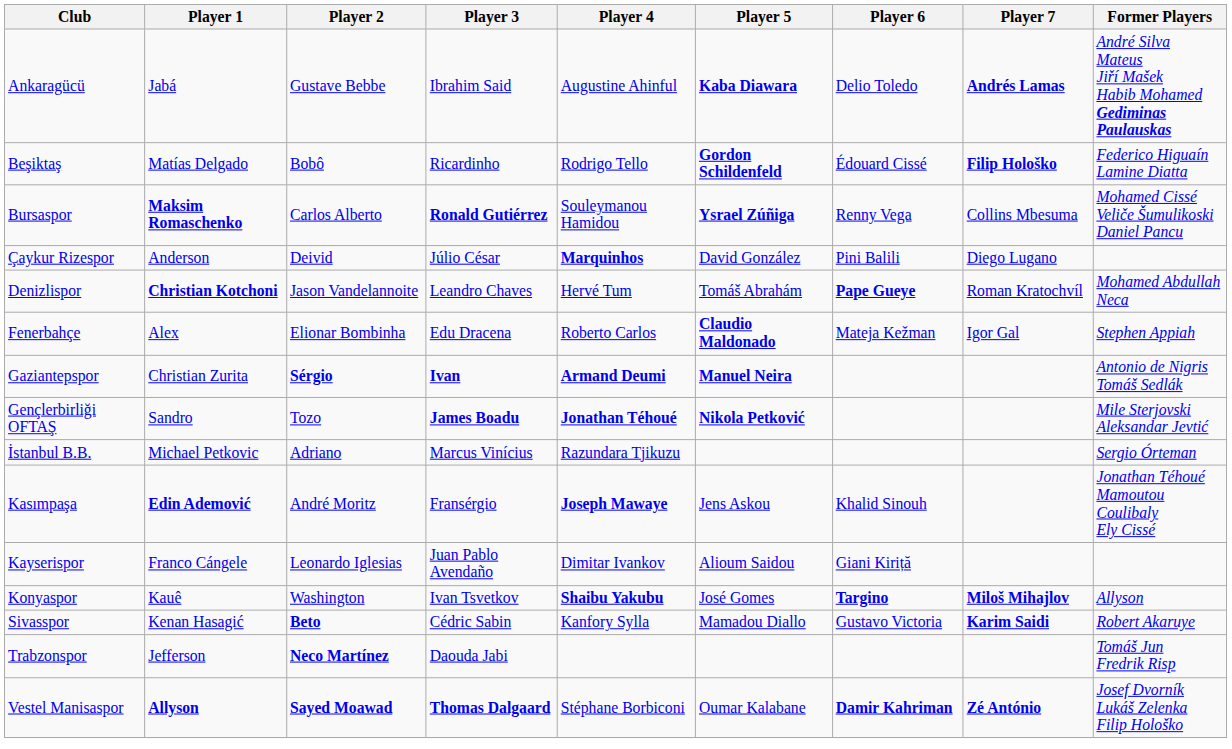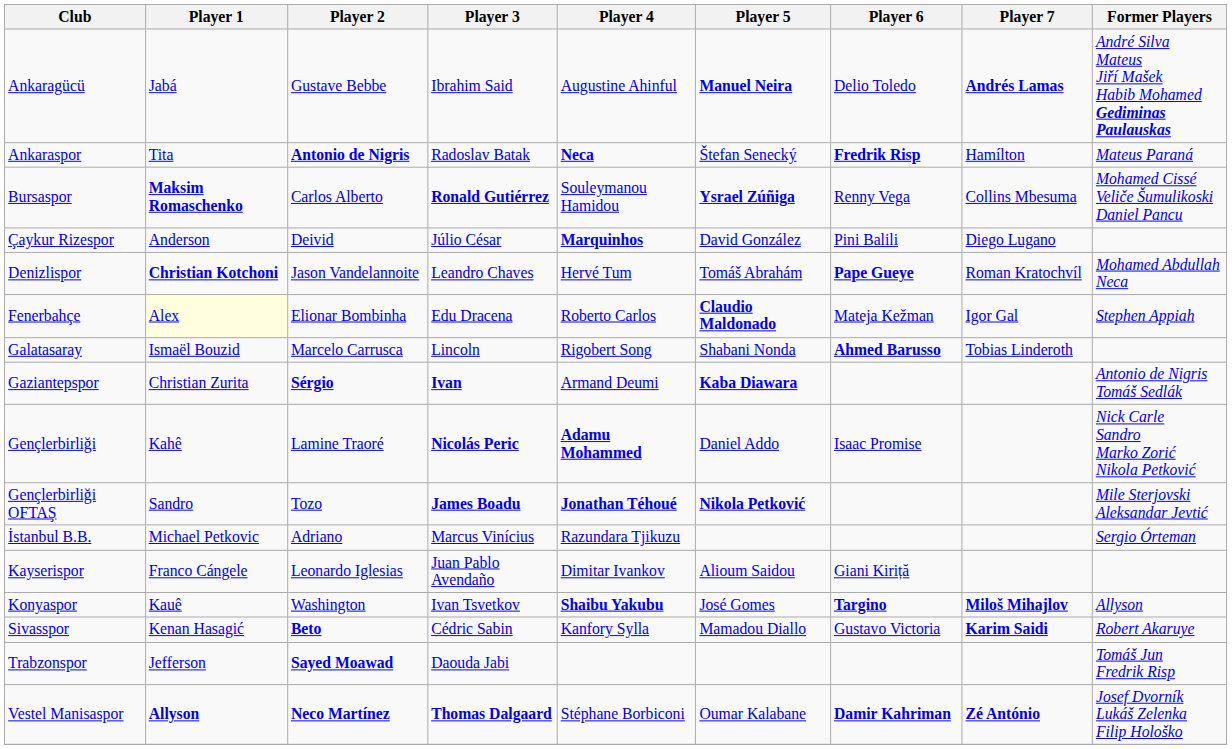 <table class="wikitable">
 <tr>
 <th width="170">Club</th>
 <th width="170">Player 1</th>
 <th width="170">Player 2</th>
 <th width="170">Player 3</th>
 <th width="170">Player 4</th>
 <th width="170">Player 5</th>
 <th width="170">Player 6</th>
 <th width="170">Player 7</th>
 <th width="170">Former Players</th>
 </tr>
 <tr>
 <td><a href='#'>Ankaragücü</a></td>
 <td> <a href='#'>Jabá</a></td>
 <td> <a href='#'>Gustave Bebbe</a></td>
 <td> <a href='#'>Ibrahim Said</a></td>
 <td> <a href='#'>Augustine Ahinful</a></td>
-<td> <strong><a href='#'>Kaba Diawara</a></strong></td>
+<td> <strong><a href='#'>Manuel Neira</a></strong></td>
 <td> <a href='#'>Delio Toledo</a></td>
 <td> <strong><a href='#'>Andrés Lamas</a></strong></td>
 <td> <em><a href='#'>André Silva</a></em> <br>  <em><a href='#'>Mateus</a></em> <br>  <em><a href='#'>Jiří Mašek</a></em> <br>  <em><a href='#'>Habib Mohamed</a></em> <br>  <strong><em><a href='#'>Gediminas Paulauskas</a></em></strong></td>
 </tr>
 <tr>
-<td><a href='#'>Beşiktaş</a></td>
-<td> <a href='#'>Matías Delgado</a></td>
-<td> <a href='#'>Bobô</a></td>
-<td> <a href='#'>Ricardinho</a></td>
-<td> <a href='#'>Rodrigo Tello</a></td>
-<td> <strong><a href='#'>Gordon Schildenfeld</a></strong></td>
-<td> <a href='#'>Édouard Cissé</a></td>
-<td> <strong><a href='#'>Filip Hološko</a></strong></td>
-<td> <em><a href='#'>Federico Higuaín</a></em> <br>  <em><a href='#'>Lamine Diatta</a></em></td>
+<td><a href='#'>Ankaraspor</a></td>
+<td> <a href='#'>Tita</a></td>
+<td> <strong><a href='#'>Antonio de Nigris</a></strong></td>
+<td> <a href='#'>Radoslav Batak</a></td>
+<td> <strong><a href='#'>Neca</a></strong></td>
+<td> <a href='#'>Štefan Senecký</a></td>
+<td> <strong><a href='#'>Fredrik Risp</a></strong></td>
+<td> <a href='#'>Hamílton</a></td>
+<td> <em><a href='#'>Mateus Paraná</a></em></td>
 </tr>
 <tr>
 <td><a href='#'>Bursaspor</a></td>
 <td> <strong><a href='#'>Maksim Romaschenko</a></strong></td>
 <td> <a href='#'>Carlos Alberto</a></td>
 <td> <strong><a href='#'>Ronald Gutiérrez</a></strong></td>
 <td> <a href='#'>Souleymanou Hamidou</a></td>
 <td> <strong><a href='#'>Ysrael Zúñiga</a></strong></td>
 <td> <a href='#'>Renny Vega</a></td>
 <td> <a href='#'>Collins Mbesuma</a></td>
 <td> <em><a href='#'>Mohamed Cissé</a></em> <br>  <em><a href='#'>Veliče Šumulikoski</a></em> <br>  <em><a href='#'>Daniel Pancu</a></em></td>
 </tr>
 <tr>
 <td><a href='#'>Çaykur Rizespor</a></td>
 <td> <a href='#'>Anderson</a></td>
 <td> <a href='#'>Deivid</a></td>
 <td> <a href='#'>Júlio César</a></td>
 <td> <strong><a href='#'>Marquinhos</a></strong></td>
 <td> <a href='#'>David González</a></td>
 <td> <a href='#'>Pini Balili</a></td>
 <td> <a href='#'>Diego Lugano</a></td>
 <td></td>
 </tr>
 <tr>
 <td><a href='#'>Denizlispor</a></td>
 <td> <strong><a href='#'>Christian Kotchoni</a></strong></td>
 <td> <a href='#'>Jason Vandelannoite</a></td>
 <td> <a href='#'>Leandro Chaves</a></td>
 <td> <a href='#'>Hervé Tum</a></td>
 <td> <a href='#'>Tomáš Abrahám</a></td>
 <td> <strong><a href='#'>Pape Gueye</a></strong></td>
 <td> <a href='#'>Roman Kratochvíl</a></td>
 <td> <em><a href='#'>Mohamed Abdullah</a></em> <br>  <em><a href='#'>Neca</a></em></td>
 </tr>
 <tr>
 <td><a href='#'>Fenerbahçe</a></td>
-<td> <a href='#'>Alex</a></td>
+<td style="background: lightyellow;"> <a href='#'>Alex</a></td>
 <td> <a href='#'>Elionar Bombinha</a></td>
 <td> <a href='#'>Edu Dracena</a></td>
 <td> <a href='#'>Roberto Carlos</a></td>
 <td> <strong><a href='#'>Claudio Maldonado</a></strong></td>
 <td> <a href='#'>Mateja Kežman</a></td>
 <td> <a href='#'>Igor Gal</a></td>
 <td> <em><a href='#'>Stephen Appiah</a></em></td>
 </tr>
 <tr>
+<td><a href='#'>Galatasaray</a></td>
+<td> <a href='#'>Ismaël Bouzid</a></td>
+<td> <a href='#'>Marcelo Carrusca</a></td>
+<td> <a href='#'>Lincoln</a></td>
+<td> <a href='#'>Rigobert Song</a></td>
+<td> <a href='#'>Shabani Nonda</a></td>
+<td> <strong><a href='#'>Ahmed Barusso</a></strong></td>
+<td> <a href='#'>Tobias Linderoth</a></td>
+<td></td>
+</tr>
+<tr>
 <td><a href='#'>Gaziantepspor</a></td>
 <td> <a href='#'>Christian Zurita</a></td>
 <td> <strong><a href='#'>Sérgio</a></strong></td>
 <td> <strong><a href='#'>Ivan</a></strong></td>
-<td><strong> <a href='#'>Armand Deumi</a></strong></td>
-<td> <strong><a href='#'>Manuel Neira</a></strong></td>
+<td> <a href='#'>Armand Deumi</a></td>
+<td> <strong><a href='#'>Kaba Diawara</a></strong></td>
 <td></td>
 <td></td>
 <td> <em><a href='#'>Antonio de Nigris</a></em> <br>  <em><a href='#'>Tomáš Sedlák</a></em></td>
+</tr>
+<tr>
+<td><a href='#'>Gençlerbirliği</a></td>
+<td> <a href='#'>Kahê</a></td>
+<td> <a href='#'>Lamine Traoré</a></td>
+<td> <strong><a href='#'>Nicolás Peric</a></strong></td>
+<td> <strong><a href='#'>Adamu Mohammed</a></strong></td>
+<td> <a href='#'>Daniel Addo</a></td>
+<td> <a href='#'>Isaac Promise</a></td>
+<td></td>
+<td> <em><a href='#'>Nick Carle</a></em> <br>  <em><a href='#'>Sandro</a></em> <br>  <em><a href='#'>Marko Zorić</a></em> <br>  <em><a href='#'>Nikola Petković</a></em></td>
 </tr>
 <tr>
 <td><a href='#'> Gençlerbirliği OFTAŞ</a></td>
 <td> <a href='#'>Sandro</a></td>
 <td> <a href='#'>Tozo</a></td>
 <td> <strong><a href='#'>James Boadu</a></strong></td>
 <td> <strong><a href='#'>Jonathan Téhoué</a></strong></td>
 <td> <strong><a href='#'>Nikola Petković</a></strong></td>
 <td></td>
 <td></td>
 <td> <em><a href='#'>Mile Sterjovski</a></em> <br>  <em><a href='#'>Aleksandar Jevtić</a></em></td>
 </tr>
 <tr>
 <td><a href='#'>İstanbul B.B.</a></td>
 <td> <a href='#'>Michael Petkovic</a></td>
 <td> <a href='#'>Adriano</a></td>
 <td> <a href='#'>Marcus Vinícius</a></td>
 <td> <a href='#'>Razundara Tjikuzu</a></td>
 <td></td>
 <td></td>
 <td></td>
 <td> <em><a href='#'>Sergio Órteman</a></em></td>
-</tr>
-<tr>
-<td><a href='#'>Kasımpaşa</a></td>
-<td> <strong><a href='#'>Edin Ademović</a></strong></td>
-<td> <a href='#'>André Moritz</a></td>
-<td> <a href='#'>Fransérgio</a></td>
-<td> <strong><a href='#'>Joseph Mawaye</a></strong></td>
-<td> <a href='#'>Jens Askou</a></td>
-<td> <a href='#'>Khalid Sinouh</a></td>
-<td></td>
-<td> <em><a href='#'>Jonathan Téhoué</a></em> <br>  <em><a href='#'>Mamoutou Coulibaly</a></em> <br>  <em><a href='#'>Ely Cissé</a></em></td>
 </tr>
 <tr>
 <td><a href='#'>Kayserispor</a></td>
 <td> <a href='#'>Franco Cángele</a></td>
 <td> <a href='#'>Leonardo Iglesias</a></td>
 <td> <a href='#'>Juan Pablo Avendaño</a></td>
 <td> <a href='#'>Dimitar Ivankov</a></td>
 <td> <a href='#'>Alioum Saidou</a></td>
 <td> <a href='#'>Giani Kiriță</a></td>
 <td></td>
 <td></td>
 </tr>
 <tr>
 <td><a href='#'>Konyaspor</a></td>
 <td> <a href='#'>Kauê</a></td>
 <td> <a href='#'>Washington</a></td>
 <td> <a href='#'>Ivan Tsvetkov</a></td>
 <td> <strong><a href='#'>Shaibu Yakubu</a></strong></td>
 <td> <a href='#'>José Gomes</a></td>
 <td> <strong><a href='#'>Targino</a></strong></td>
 <td> <strong><a href='#'>Miloš Mihajlov</a></strong></td>
 <td> <em><a href='#'>Allyson</a></em></td>
 </tr>
 <tr>
 <td><a href='#'>Sivasspor</a></td>
 <td> <a href='#'>Kenan Hasagić</a></td>
 <td> <strong><a href='#'>Beto</a></strong></td>
 <td> <a href='#'>Cédric Sabin</a></td>
 <td> <a href='#'>Kanfory Sylla</a></td>
 <td> <a href='#'>Mamadou Diallo</a></td>
 <td> <a href='#'>Gustavo Victoria</a></td>
 <td> <strong><a href='#'>Karim Saidi</a></strong></td>
 <td> <em><a href='#'>Robert Akaruye</a></em></td>
 </tr>
 <tr>
 <td><a href='#'>Trabzonspor</a></td>
 <td> <a href='#'>Jefferson</a></td>
-<td> <strong><a href='#'>Neco Martínez</a></strong></td>
+<td> <strong><a href='#'>Sayed Moawad</a></strong></td>
 <td> <a href='#'>Daouda Jabi</a></td>
 <td></td>
 <td></td>
 <td></td>
 <td></td>
 <td> <em><a href='#'>Tomáš Jun</a></em> <br>  <em><a href='#'>Fredrik Risp</a></em></td>
 </tr>
 <tr>
 <td><a href='#'>Vestel Manisaspor</a></td>
 <td> <strong><a href='#'>Allyson</a></strong></td>
-<td> <strong><a href='#'>Sayed Moawad</a></strong></td>
+<td> <strong><a href='#'>Neco Martínez</a></strong></td>
 <td> <strong><a href='#'>Thomas Dalgaard</a></strong></td>
 <td> <a href='#'>Stéphane Borbiconi</a></td>
 <td> <a href='#'>Oumar Kalabane</a></td>
 <td> <strong><a href='#'>Damir Kahriman</a></strong></td>
 <td> <strong><a href='#'>Zé António</a></strong></td>
 <td> <em><a href='#'>Josef Dvorník</a></em> <br>  <em><a href='#'>Lukáš Zelenka</a></em> <br>  <em><a href='#'>Filip Hološko</a></em></td>
 </tr>
 <tr>
 </tr>
 </table>
